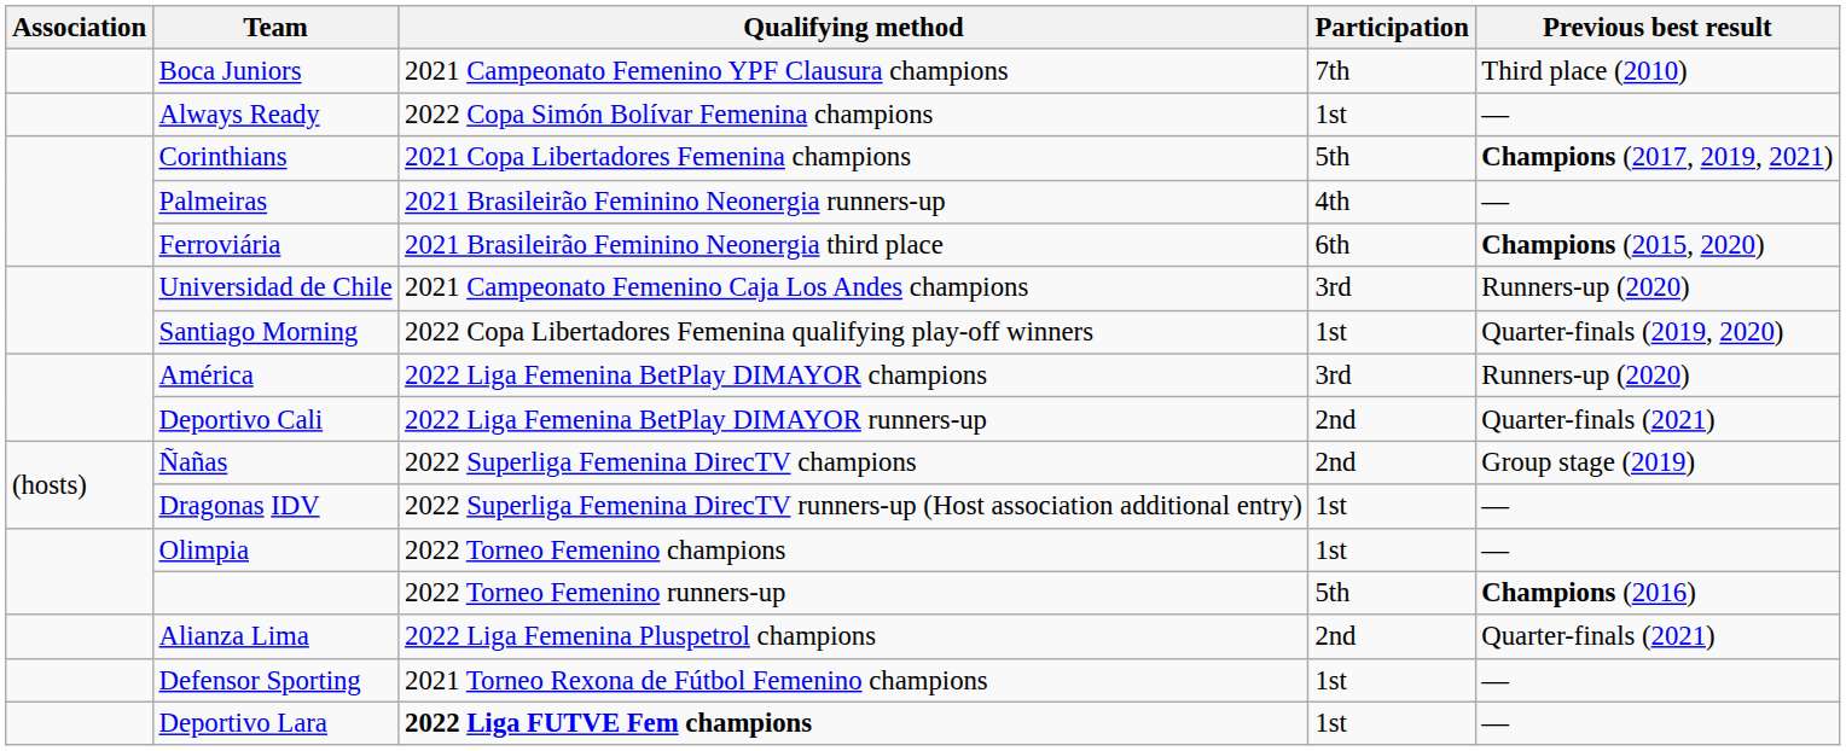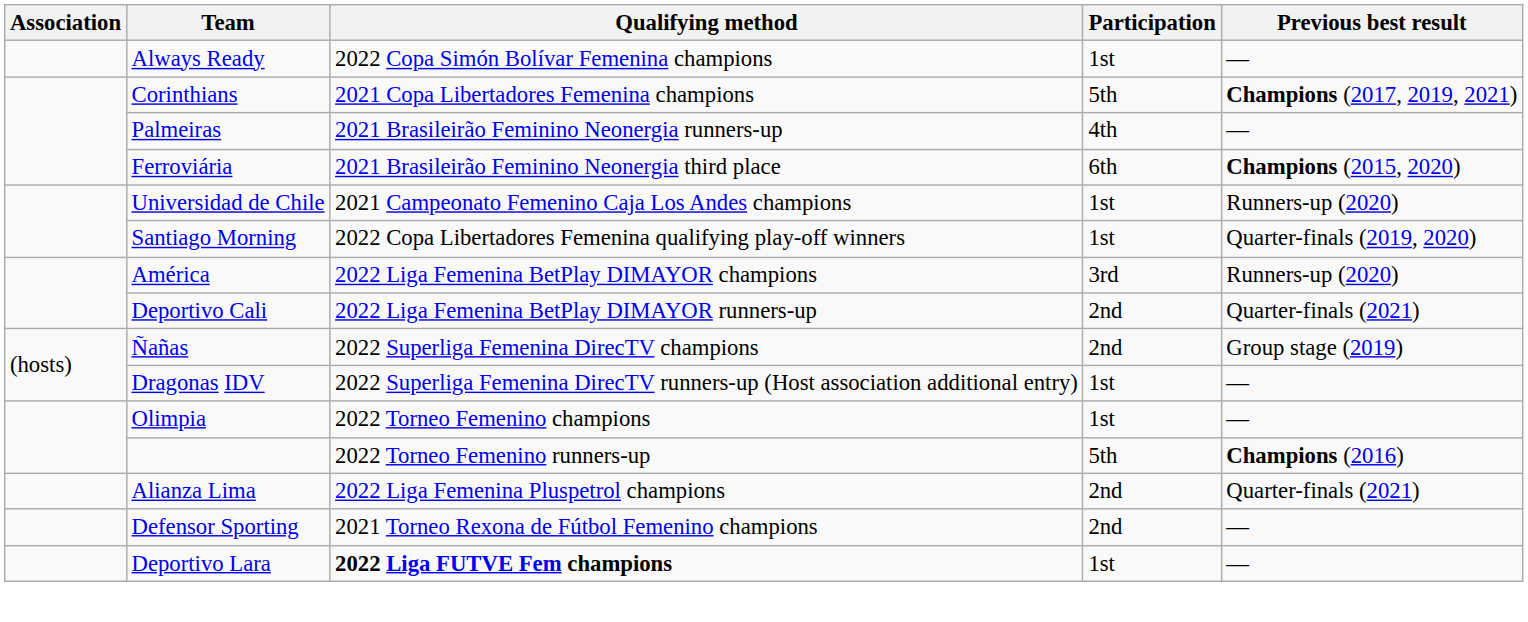 <table class="wikitable sortable">
 <tr>
 <th>Association</th>
 <th>Team</th>
 <th>Qualifying method</th>
 <th data-sort-type="number">Participation</th>
 <th>Previous best result</th>
-</tr>
-<tr>
-<td></td>
-<td><a href='#'>Boca Juniors</a></td>
-<td>2021 <a href='#'>Campeonato Femenino YPF Clausura</a> champions</td>
-<td>7th</td>
-<td data-sort-value="3">Third place (<a href='#'>2010</a>)</td>
 </tr>
 <tr>
 <td></td>
 <td><a href='#'>Always Ready</a></td>
 <td>2022 <a href='#'>Copa Simón Bolívar Femenina</a> champions</td>
 <td>1st</td>
 <td data-sort-value="17">—</td>
 </tr>
 <tr>
 <td rowspan=3></td>
 <td><a href='#'>Corinthians</a> </td>
 <td><a href='#'>2021 Copa Libertadores Femenina</a> champions</td>
 <td>5th</td>
 <td data-sort-value=1><strong>Champions</strong> (<a href='#'>2017</a>, <a href='#'>2019</a>, <a href='#'>2021</a>)</td>
 </tr>
 <tr>
 <td><a href='#'>Palmeiras</a> </td>
 <td><a href='#'>2021 Brasileirão Feminino Neonergia</a> runners-up</td>
 <td>4th</td>
 <td data-sort-value="17">—</td>
 </tr>
 <tr>
 <td><a href='#'>Ferroviária</a> </td>
 <td><a href='#'>2021 Brasileirão Feminino Neonergia</a> third place</td>
 <td>6th</td>
 <td data-sort-value="1"><strong>Champions</strong> (<a href='#'>2015</a>, <a href='#'>2020</a>)</td>
 </tr>
 <tr>
 <td rowspan=2></td>
 <td><a href='#'>Universidad de Chile</a> </td>
 <td>2021 <a href='#'>Campeonato Femenino Caja Los Andes</a> champions</td>
-<td>3rd</td>
+<td>1st</td>
 <td data-sort-value="2">Runners-up (<a href='#'>2020</a>)</td>
 </tr>
 <tr>
 <td><a href='#'>Santiago Morning</a> </td>
 <td>2022 Copa Libertadores Femenina qualifying play-off winners</td>
 <td>1st</td>
 <td data-sort-value=5>Quarter-finals (<a href='#'>2019</a>, <a href='#'>2020</a>)</td>
 </tr>
 <tr>
 <td rowspan=2></td>
 <td><a href='#'>América</a> </td>
 <td><a href='#'>2022 Liga Femenina BetPlay DIMAYOR</a> champions</td>
 <td>3rd</td>
 <td data-sort-value="2">Runners-up (<a href='#'>2020</a>)</td>
 </tr>
 <tr>
 <td><a href='#'>Deportivo Cali</a> </td>
 <td><a href='#'>2022 Liga Femenina BetPlay DIMAYOR</a> runners-up</td>
 <td>2nd</td>
 <td data-sort-value=5>Quarter-finals (<a href='#'>2021</a>)</td>
 </tr>
 <tr>
 <td rowspan=2> (hosts)</td>
 <td><a href='#'>Ñañas</a> </td>
 <td>2022 <a href='#'>Superliga Femenina DirecTV</a> champions</td>
 <td>2nd</td>
 <td data-sort-value="9">Group stage (<a href='#'>2019</a>)</td>
 </tr>
 <tr>
 <td><a href='#'>Dragonas</a> <a href='#'>IDV</a> </td>
 <td>2022 <a href='#'>Superliga Femenina DirecTV</a> runners-up (Host association additional entry)</td>
 <td>1st</td>
 <td data-sort-value="17">—</td>
 </tr>
 <tr>
 <td rowspan=2></td>
 <td><a href='#'>Olimpia</a> </td>
 <td>2022 <a href='#'>Torneo Femenino</a> champions</td>
 <td>1st</td>
 <td data-sort-value="17">—</td>
 </tr>
 <tr>
 <td></td>
 <td>2022 <a href='#'>Torneo Femenino</a> runners-up</td>
 <td>5th</td>
 <td data-sort-value="1"><strong>Champions</strong> (<a href='#'>2016</a>)</td>
 </tr>
 <tr>
 <td></td>
 <td><a href='#'>Alianza Lima</a></td>
 <td><a href='#'>2022 Liga Femenina Pluspetrol</a> champions</td>
 <td>2nd</td>
 <td data-sort-value=5>Quarter-finals (<a href='#'>2021</a>)</td>
 </tr>
 <tr>
 <td></td>
 <td><a href='#'>Defensor Sporting</a></td>
 <td>2021 <a href='#'>Torneo Rexona de Fútbol Femenino</a> champions</td>
-<td>1st</td>
+<td>2nd</td>
 <td data-sort-value="17">—</td>
 </tr>
 <tr>
 <td></td>
 <td><a href='#'>Deportivo Lara</a></td>
 <td><strong>2022 <a href='#'>Liga FUTVE Fem</a> champions</strong></td>
 <td>1st</td>
 <td data-sort-value="17">—</td>
 </tr>
 </table>
